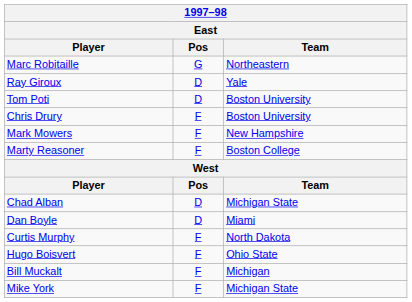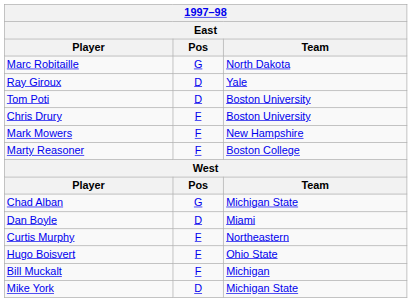 <table class="wikitable" width=95%>
 <tr>
 <th colspan=3><a href='#'>1997–98</a></th>
 </tr>
 <tr>
 <th colspan=3><strong>East</strong></th>
 </tr>
 <tr>
 <th>Player</th>
 <th>Pos</th>
 <th>Team</th>
 </tr>
 <tr>
 <td><a href='#'>Marc Robitaille</a></td>
 <td style="text-align:center;"><a href='#'>G</a></td>
-<td><a href='#'>Northeastern</a></td>
+<td><a href='#'>North Dakota</a></td>
 </tr>
 <tr>
 <td><a href='#'>Ray Giroux</a></td>
 <td style="text-align:center;"><a href='#'>D</a></td>
 <td><a href='#'>Yale</a></td>
 </tr>
 <tr>
 <td><a href='#'>Tom Poti</a></td>
 <td style="text-align:center;"><a href='#'>D</a></td>
 <td><a href='#'>Boston University</a></td>
 </tr>
 <tr>
 <td><a href='#'>Chris Drury</a></td>
 <td style="text-align:center;"><a href='#'>F</a></td>
 <td><a href='#'>Boston University</a></td>
 </tr>
 <tr>
 <td><a href='#'>Mark Mowers</a></td>
 <td style="text-align:center;"><a href='#'>F</a></td>
 <td><a href='#'>New Hampshire</a></td>
 </tr>
 <tr>
 <td><a href='#'>Marty Reasoner</a></td>
 <td style="text-align:center;"><a href='#'>F</a></td>
 <td><a href='#'>Boston College</a></td>
 </tr>
 <tr>
 <th colspan=3><strong>West</strong></th>
 </tr>
 <tr>
 <th>Player</th>
 <th>Pos</th>
 <th>Team</th>
 </tr>
 <tr>
 <td><a href='#'>Chad Alban</a></td>
-<td style="text-align:center;"><a href='#'>D</a></td>
+<td style="text-align:center;"><a href='#'>G</a></td>
 <td><a href='#'>Michigan State</a></td>
 </tr>
 <tr>
 <td><a href='#'>Dan Boyle</a></td>
 <td style="text-align:center;"><a href='#'>D</a></td>
 <td><a href='#'>Miami</a></td>
 </tr>
 <tr>
 <td><a href='#'>Curtis Murphy</a></td>
 <td style="text-align:center;"><a href='#'>F</a></td>
-<td><a href='#'>North Dakota</a></td>
+<td><a href='#'>Northeastern</a></td>
 </tr>
 <tr>
 <td><a href='#'>Hugo Boisvert</a></td>
 <td style="text-align:center;"><a href='#'>F</a></td>
 <td><a href='#'>Ohio State</a></td>
 </tr>
 <tr>
 <td><a href='#'>Bill Muckalt</a></td>
 <td style="text-align:center;"><a href='#'>F</a></td>
 <td><a href='#'>Michigan</a></td>
 </tr>
 <tr>
 <td><a href='#'>Mike York</a></td>
-<td style="text-align:center;"><a href='#'>F</a></td>
+<td style="text-align:center;"><a href='#'>D</a></td>
 <td><a href='#'>Michigan State</a></td>
 </tr>
 </table>
